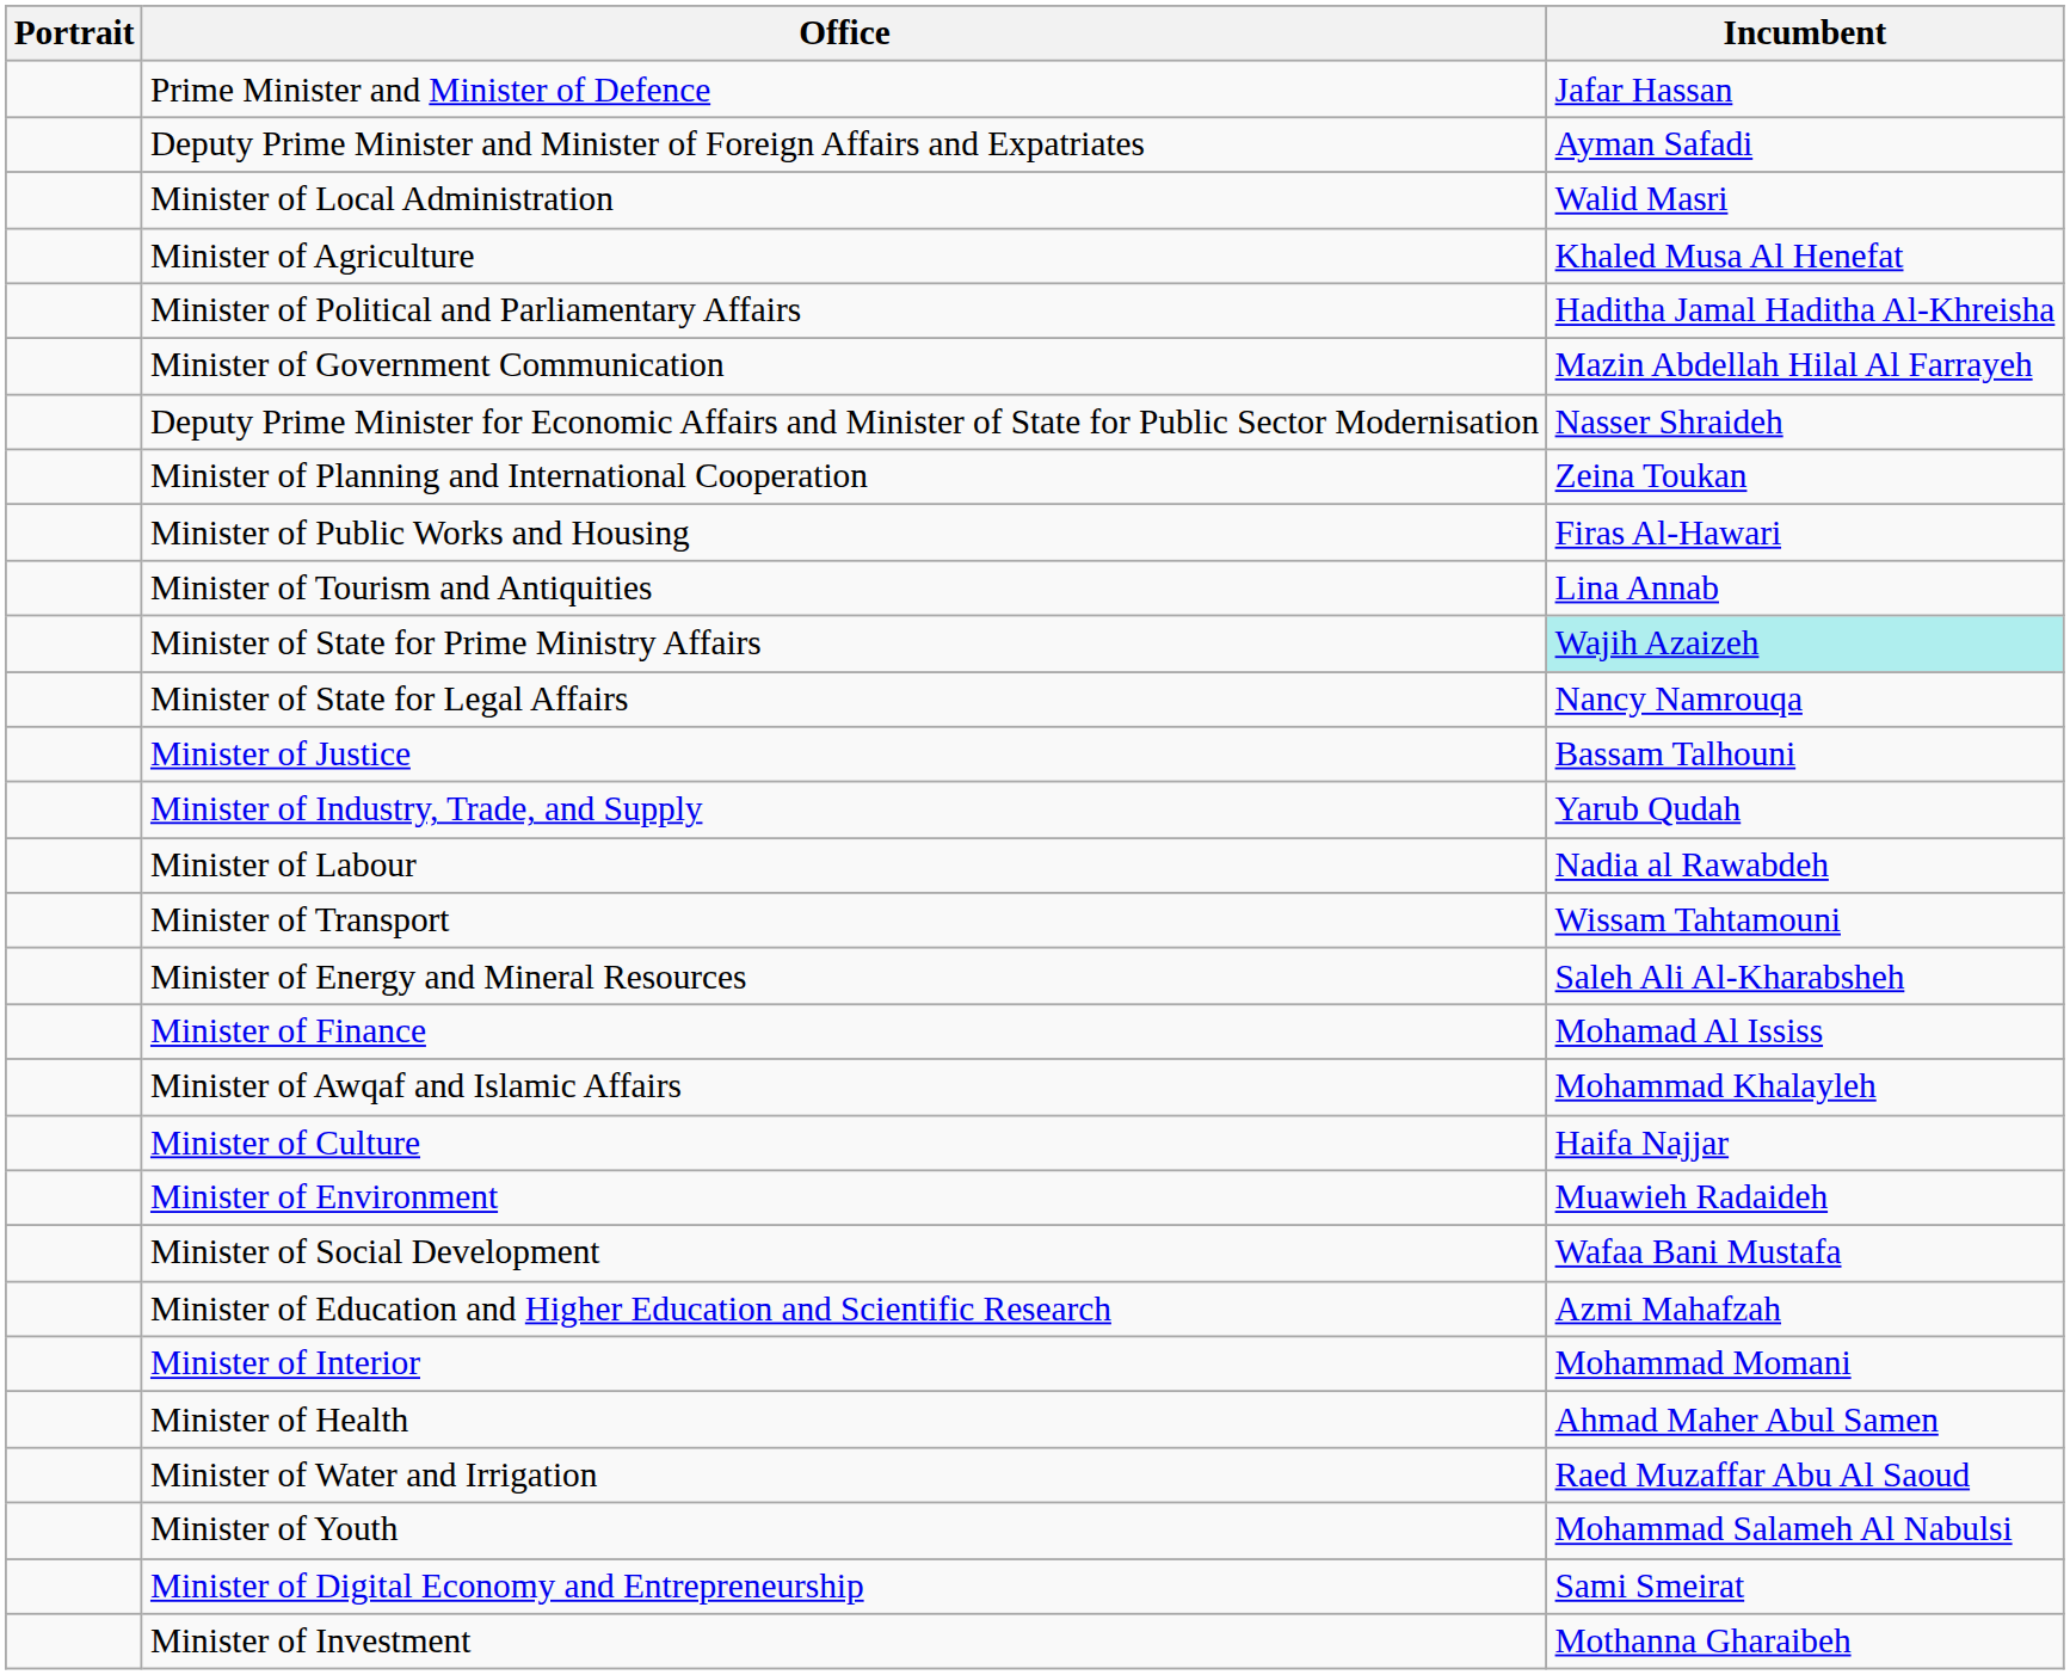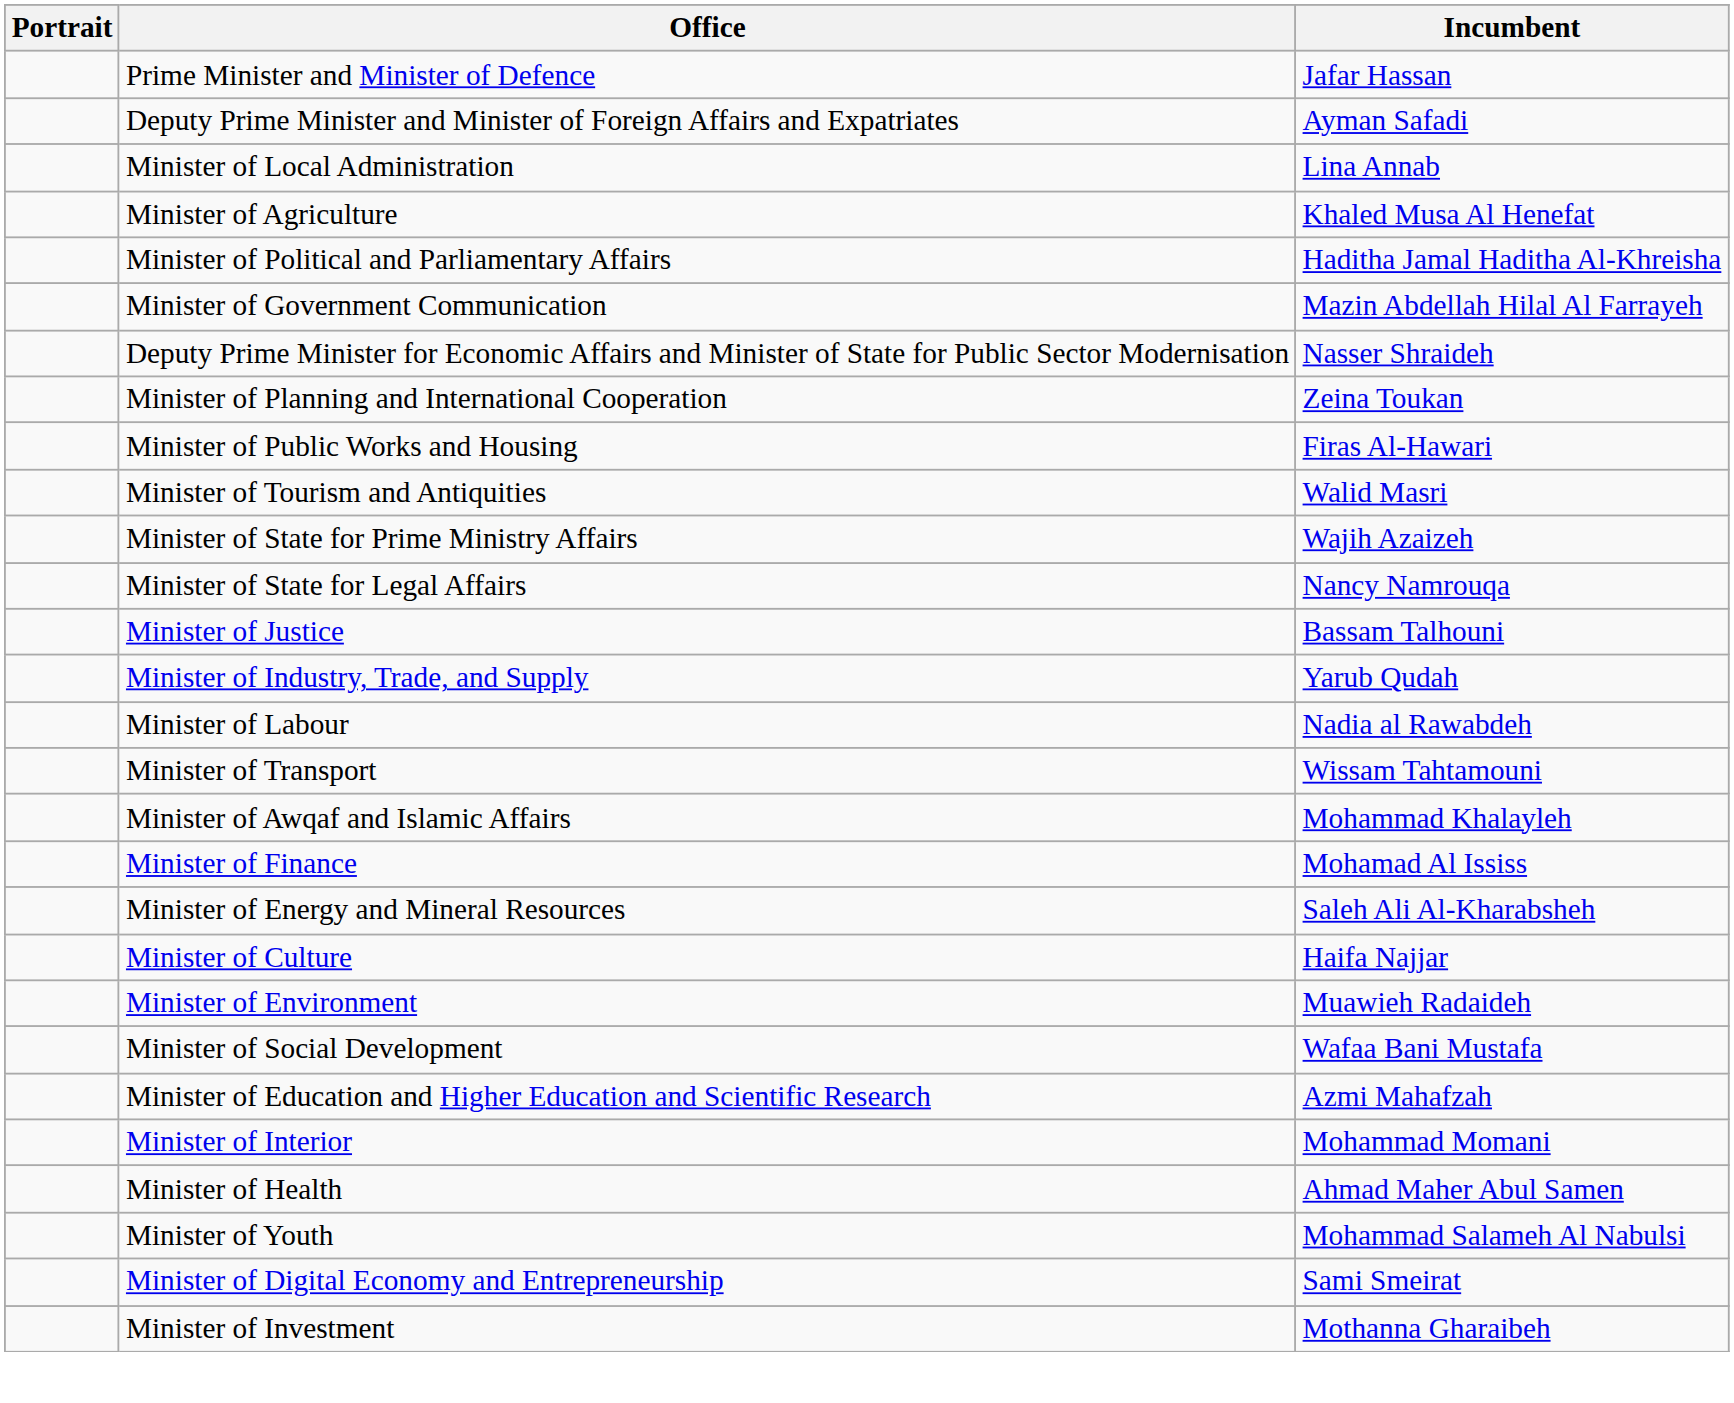 <table class="wikitable">
 <tr>
 <th>Portrait</th>
 <th>Office</th>
 <th>Incumbent</th>
 </tr>
 <tr>
 <td></td>
 <td>Prime Minister and <a href='#'>Minister of Defence</a></td>
 <td><a href='#'>Jafar Hassan</a></td>
 </tr>
 <tr>
 <td></td>
 <td>Deputy Prime Minister and Minister of Foreign Affairs and Expatriates</td>
 <td><a href='#'>Ayman Safadi</a></td>
 </tr>
 <tr>
 <td></td>
 <td>Minister of Local Administration</td>
-<td><a href='#'>Walid Masri</a></td>
+<td><a href='#'>Lina Annab</a></td>
 </tr>
 <tr>
 <td></td>
 <td>Minister of Agriculture</td>
 <td><a href='#'>Khaled Musa Al Henefat</a></td>
 </tr>
 <tr>
 <td></td>
 <td>Minister of Political and Parliamentary Affairs</td>
 <td><a href='#'>Haditha Jamal Haditha Al-Khreisha</a></td>
 </tr>
 <tr>
 <td></td>
 <td>Minister of Government Communication</td>
 <td><a href='#'>Mazin Abdellah Hilal Al Farrayeh</a></td>
 </tr>
 <tr>
 <td></td>
 <td>Deputy Prime Minister for Economic Affairs and Minister of State for Public Sector Modernisation</td>
 <td><a href='#'>Nasser Shraideh</a></td>
 </tr>
 <tr>
 <td></td>
 <td>Minister of Planning and International Cooperation</td>
 <td><a href='#'>Zeina Toukan</a></td>
 </tr>
 <tr>
 <td></td>
 <td>Minister of Public Works and Housing</td>
 <td><a href='#'>Firas Al-Hawari</a></td>
 </tr>
 <tr>
 <td></td>
 <td>Minister of Tourism and Antiquities</td>
-<td><a href='#'>Lina Annab</a></td>
+<td><a href='#'>Walid Masri</a></td>
 </tr>
 <tr>
 <td></td>
 <td>Minister of State for Prime Ministry Affairs</td>
-<td style="background: paleturquoise;"><a href='#'>Wajih Azaizeh</a></td>
+<td><a href='#'>Wajih Azaizeh</a></td>
 </tr>
 <tr>
 <td></td>
 <td>Minister of State for Legal Affairs</td>
 <td><a href='#'>Nancy Namrouqa</a></td>
 </tr>
 <tr>
 <td></td>
 <td><a href='#'>Minister of Justice</a></td>
 <td><a href='#'>Bassam Talhouni</a></td>
 </tr>
 <tr>
 <td></td>
 <td><a href='#'>Minister of Industry, Trade, and Supply</a></td>
 <td><a href='#'>Yarub Qudah</a></td>
 </tr>
 <tr>
 <td></td>
 <td>Minister of Labour</td>
 <td><a href='#'>Nadia al Rawabdeh</a></td>
 </tr>
 <tr>
 <td></td>
 <td>Minister of Transport</td>
 <td><a href='#'>Wissam Tahtamouni</a></td>
 </tr>
 <tr>
 <td></td>
-<td>Minister of Energy and Mineral Resources</td>
-<td><a href='#'>Saleh Ali Al-Kharabsheh</a></td>
+<td>Minister of Awqaf and Islamic Affairs</td>
+<td><a href='#'>Mohammad Khalayleh</a></td>
 </tr>
 <tr>
 <td></td>
 <td><a href='#'>Minister of Finance</a></td>
 <td><a href='#'>Mohamad Al Ississ</a></td>
 </tr>
 <tr>
 <td></td>
-<td>Minister of Awqaf and Islamic Affairs</td>
-<td><a href='#'>Mohammad Khalayleh</a></td>
+<td>Minister of Energy and Mineral Resources</td>
+<td><a href='#'>Saleh Ali Al-Kharabsheh</a></td>
 </tr>
 <tr>
 <td></td>
 <td><a href='#'>Minister of Culture</a></td>
 <td><a href='#'>Haifa Najjar</a></td>
 </tr>
 <tr>
 <td></td>
 <td><a href='#'>Minister of Environment</a></td>
 <td><a href='#'>Muawieh Radaideh</a></td>
 </tr>
 <tr>
 <td></td>
 <td>Minister of Social Development</td>
 <td><a href='#'>Wafaa Bani Mustafa</a></td>
 </tr>
 <tr>
 <td></td>
 <td>Minister of Education and <a href='#'>Higher Education and Scientific Research</a></td>
 <td><a href='#'>Azmi Mahafzah</a></td>
 </tr>
 <tr>
 <td></td>
 <td><a href='#'>Minister of Interior</a></td>
 <td><a href='#'>Mohammad Momani</a></td>
 </tr>
 <tr>
 <td></td>
 <td>Minister of Health</td>
 <td><a href='#'>Ahmad Maher Abul Samen</a></td>
 </tr>
 <tr>
 <td></td>
-<td>Minister of Water and Irrigation</td>
-<td><a href='#'>Raed Muzaffar Abu Al Saoud</a></td>
-</tr>
-<tr>
-<td></td>
 <td>Minister of Youth</td>
 <td><a href='#'>Mohammad Salameh Al Nabulsi</a></td>
 </tr>
 <tr>
 <td></td>
 <td><a href='#'>Minister of Digital Economy and Entrepreneurship</a></td>
 <td><a href='#'>Sami Smeirat</a></td>
 </tr>
 <tr>
 <td></td>
 <td>Minister of Investment</td>
 <td><a href='#'>Mothanna Gharaibeh</a></td>
 </tr>
 </table>
